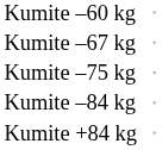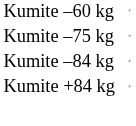 <table>
 <tr>
 <td>Kumite –60 kg<br></td>
-<td></td>
-<td></td>
-<td><hr></td>
-</tr>
-<tr>
-<td>Kumite –67 kg<br></td>
 <td></td>
 <td></td>
 <td><hr></td>
 </tr>
 <tr>
 <td>Kumite –75 kg<br></td>
 <td></td>
 <td></td>
 <td><hr></td>
 </tr>
 <tr>
 <td>Kumite –84 kg<br></td>
 <td></td>
 <td></td>
 <td><hr></td>
 </tr>
 <tr>
 <td>Kumite +84 kg<br></td>
 <td></td>
 <td></td>
 <td><hr></td>
 </tr>
 </table>
